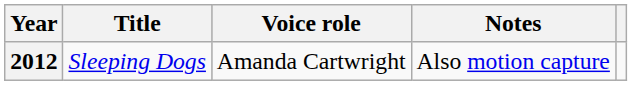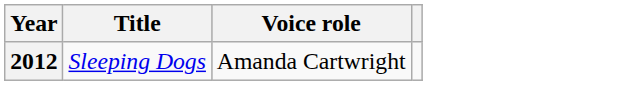 <table class="wikitable plainrowheaders" style="margin-right: 0;">
 <tr>
 <th scope="col">Year</th>
 <th scope="col">Title</th>
 <th scope="col">Voice role</th>
-<th scope="col" class="unsortable">Notes</th>
 <th scope="col" class="unsortable"></th>
 </tr>
 <tr>
 <th scope="row">2012</th>
 <td><em><a href='#'>Sleeping Dogs</a></em></td>
 <td>Amanda Cartwright</td>
-<td>Also <a href='#'>motion capture</a></td>
 <td align="center"></td>
 </tr>
 </table>
